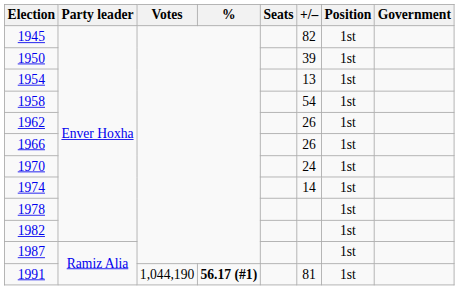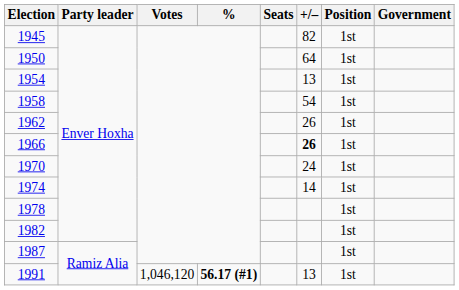 <table class="wikitable" style="text-align:center">
 <tr>
 <th>Election</th>
 <th>Party leader</th>
 <th>Votes</th>
 <th>%</th>
 <th>Seats</th>
 <th>+/–</th>
 <th>Position</th>
 <th>Government</th>
 </tr>
 <tr>
 <td><a href='#'>1945</a></td>
 <td rowspan=10><a href='#'>Enver Hoxha</a></td>
 <td colspan=2 rowspan=11></td>
 <td></td>
 <td> 82</td>
 <td> 1st</td>
 <td></td>
 </tr>
 <tr>
 <td><a href='#'>1950</a></td>
 <td></td>
-<td> 39</td>
+<td> 64</td>
 <td> 1st</td>
 <td></td>
 </tr>
 <tr>
 <td><a href='#'>1954</a></td>
 <td></td>
 <td> 13</td>
 <td> 1st</td>
 <td></td>
 </tr>
 <tr>
 <td><a href='#'>1958</a></td>
 <td></td>
 <td> 54</td>
 <td> 1st</td>
 <td></td>
 </tr>
 <tr>
 <td><a href='#'>1962</a></td>
 <td></td>
 <td> 26</td>
 <td> 1st</td>
 <td></td>
 </tr>
 <tr>
 <td><a href='#'>1966</a></td>
 <td></td>
-<td> 26</td>
+<td><strong> 26</strong></td>
 <td> 1st</td>
 <td></td>
 </tr>
 <tr>
 <td><a href='#'>1970</a></td>
 <td></td>
 <td> 24</td>
 <td> 1st</td>
 <td></td>
 </tr>
 <tr>
 <td><a href='#'>1974</a></td>
 <td></td>
 <td> 14</td>
 <td> 1st</td>
 <td></td>
 </tr>
 <tr>
 <td><a href='#'>1978</a></td>
 <td></td>
 <td></td>
 <td> 1st</td>
 <td></td>
 </tr>
 <tr>
 <td><a href='#'>1982</a></td>
 <td></td>
 <td></td>
 <td> 1st</td>
 <td></td>
 </tr>
 <tr>
 <td><a href='#'>1987</a></td>
 <td rowspan=2><a href='#'>Ramiz Alia</a></td>
 <td></td>
 <td></td>
 <td> 1st</td>
 <td></td>
 </tr>
 <tr>
 <td><a href='#'>1991</a></td>
-<td>1,044,190</td>
+<td>1,046,120</td>
 <td><strong>56.17 (#1)</strong></td>
 <td></td>
-<td> 81</td>
+<td> 13</td>
 <td> 1st</td>
 <td></td>
 </tr>
 </table>
